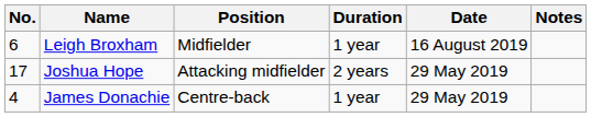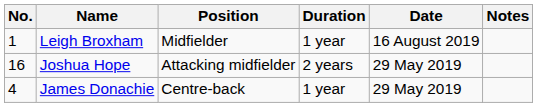 <table class="wikitable">
 <tr>
 <th>No.</th>
 <th>Name</th>
 <th>Position</th>
 <th>Duration</th>
 <th>Date</th>
 <th>Notes</th>
 </tr>
 <tr>
-<td>6</td>
+<td>1</td>
 <td><a href='#'>Leigh Broxham</a></td>
 <td>Midfielder</td>
 <td>1 year</td>
 <td>16 August 2019</td>
 <td></td>
 </tr>
 <tr>
-<td>17</td>
+<td>16</td>
 <td><a href='#'>Joshua Hope</a></td>
 <td>Attacking midfielder</td>
 <td>2 years</td>
 <td>29 May 2019</td>
 <td></td>
 </tr>
 <tr>
 <td>4</td>
 <td><a href='#'>James Donachie</a></td>
 <td>Centre-back</td>
 <td>1 year</td>
 <td>29 May 2019</td>
 <td></td>
 </tr>
 </table>
